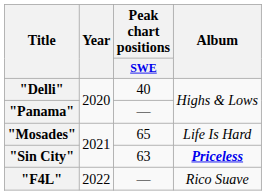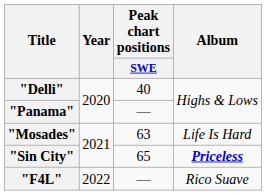 <table class="wikitable plainrowheaders" style="text-align:center;">
 <tr>
 <th scope="col" rowspan="2">Title</th>
 <th scope="col" rowspan="2">Year</th>
 <th scope="col" colspan="1">Peak chart positions</th>
 <th scope="col" rowspan="2">Album</th>
 </tr>
 <tr>
 <th scope="col" style="width:3em;font-size:85%;"><a href='#'>SWE</a><br></th>
 </tr>
 <tr>
 <th scope="row">"Delli"<br></th>
 <td rowspan="2">2020</td>
 <td>40</td>
 <td rowspan="2"><em>Highs & Lows</em></td>
 </tr>
 <tr>
 <th scope="row">"Panama"</th>
 <td>—</td>
 </tr>
 <tr>
 <th scope="row">"Mosades"<br></th>
 <td rowspan="2">2021</td>
-<td>65<br></td>
+<td>63<br></td>
 <td><em>Life Is Hard</em></td>
 </tr>
 <tr>
 <th scope="row">"Sin City"<br></th>
-<td>63<br></td>
+<td>65<br></td>
 <td><strong><em><a href='#'>Priceless</a></em></strong></td>
 </tr>
 <tr>
 <th scope="row">"F4L"</th>
 <td>2022</td>
 <td>—</td>
 <td><em>Rico Suave</em></td>
 </tr>
 </table>
